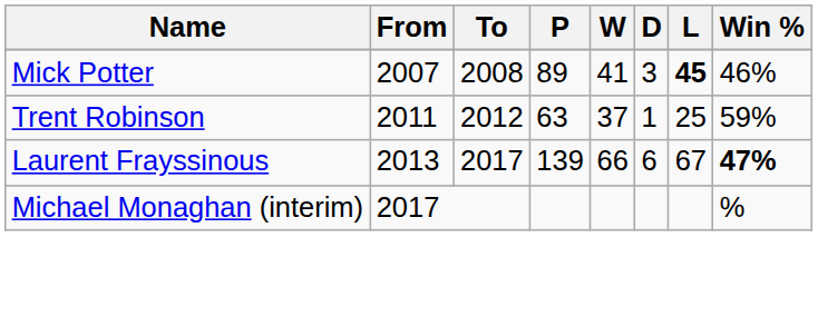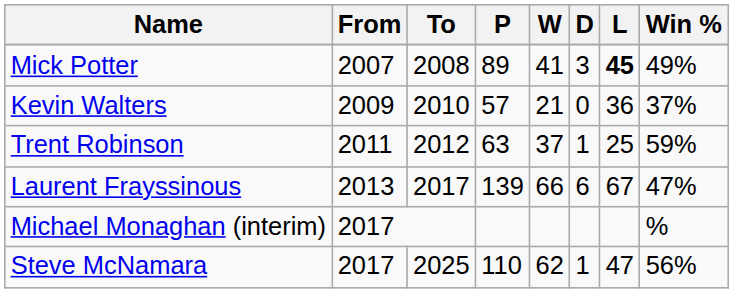 <table class="wikitable sortable" border="1">
 <tr>
 <th>Name</th>
 <th>From</th>
 <th>To</th>
 <th>P</th>
 <th>W</th>
 <th>D</th>
 <th>L</th>
 <th>Win %</th>
 </tr>
 <tr>
 </tr>
 <tr>
 <td> <a href='#'>Mick Potter</a></td>
 <td>2007</td>
 <td>2008</td>
 <td>89</td>
 <td>41</td>
 <td>3</td>
 <td><strong>45</strong></td>
-<td>46%</td>
+<td>49%</td>
+</tr>
+<tr>
+<td> <a href='#'>Kevin Walters</a></td>
+<td>2009</td>
+<td>2010</td>
+<td>57</td>
+<td>21</td>
+<td>0</td>
+<td>36</td>
+<td>37%</td>
 </tr>
 <tr>
 <td> <a href='#'>Trent Robinson</a></td>
 <td>2011</td>
 <td>2012</td>
 <td>63</td>
 <td>37</td>
 <td>1</td>
 <td>25</td>
 <td>59%</td>
 </tr>
 <tr>
 <td> <a href='#'>Laurent Frayssinous</a></td>
 <td>2013</td>
 <td>2017</td>
 <td>139</td>
 <td>66</td>
 <td>6</td>
 <td>67</td>
-<td><strong>47%</strong></td>
+<td>47%</td>
 </tr>
 <tr>
 <td> <a href='#'>Michael Monaghan</a> (interim)</td>
 <td colspan=2>2017</td>
 <td></td>
 <td></td>
 <td></td>
 <td></td>
 <td>%</td>
 </tr>
+<tr>
+<td> <a href='#'>Steve McNamara</a></td>
+<td>2017</td>
+<td>2025</td>
+<td>110</td>
+<td>62</td>
+<td>1</td>
+<td>47</td>
+<td>56%</td>
+</tr>
 </table>
